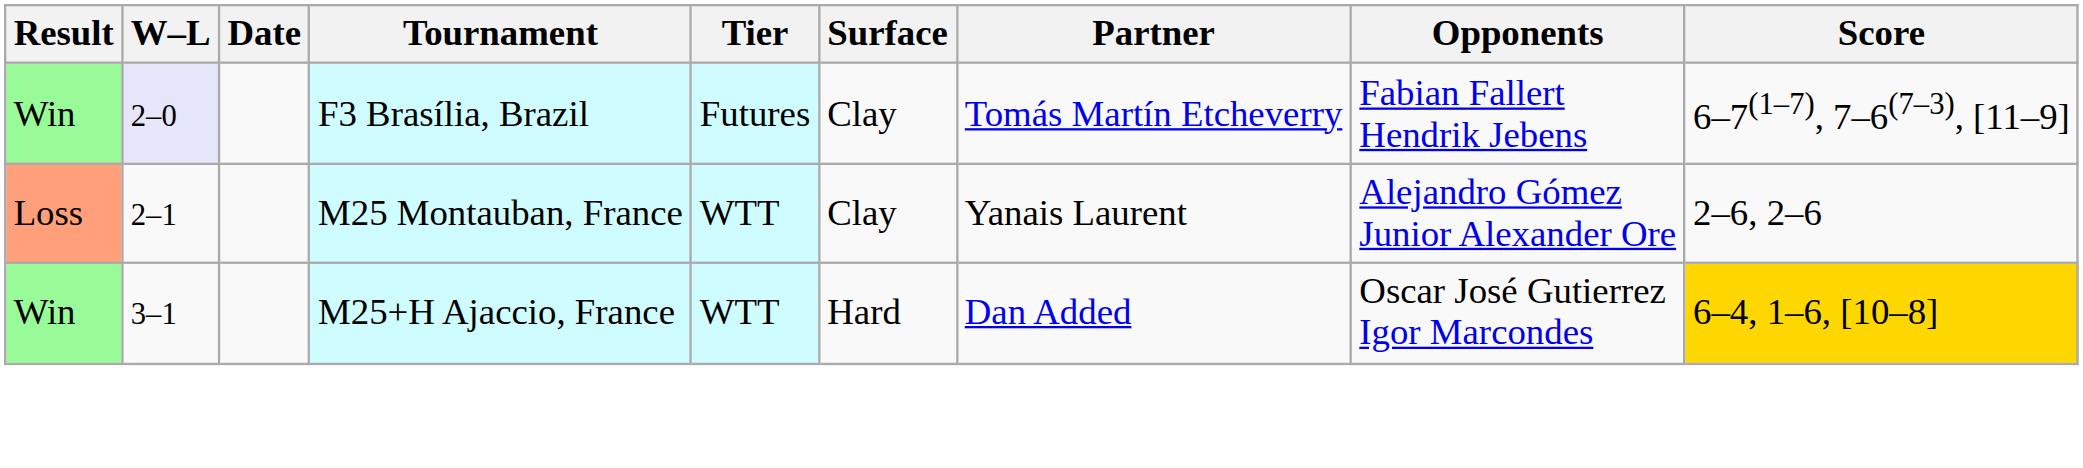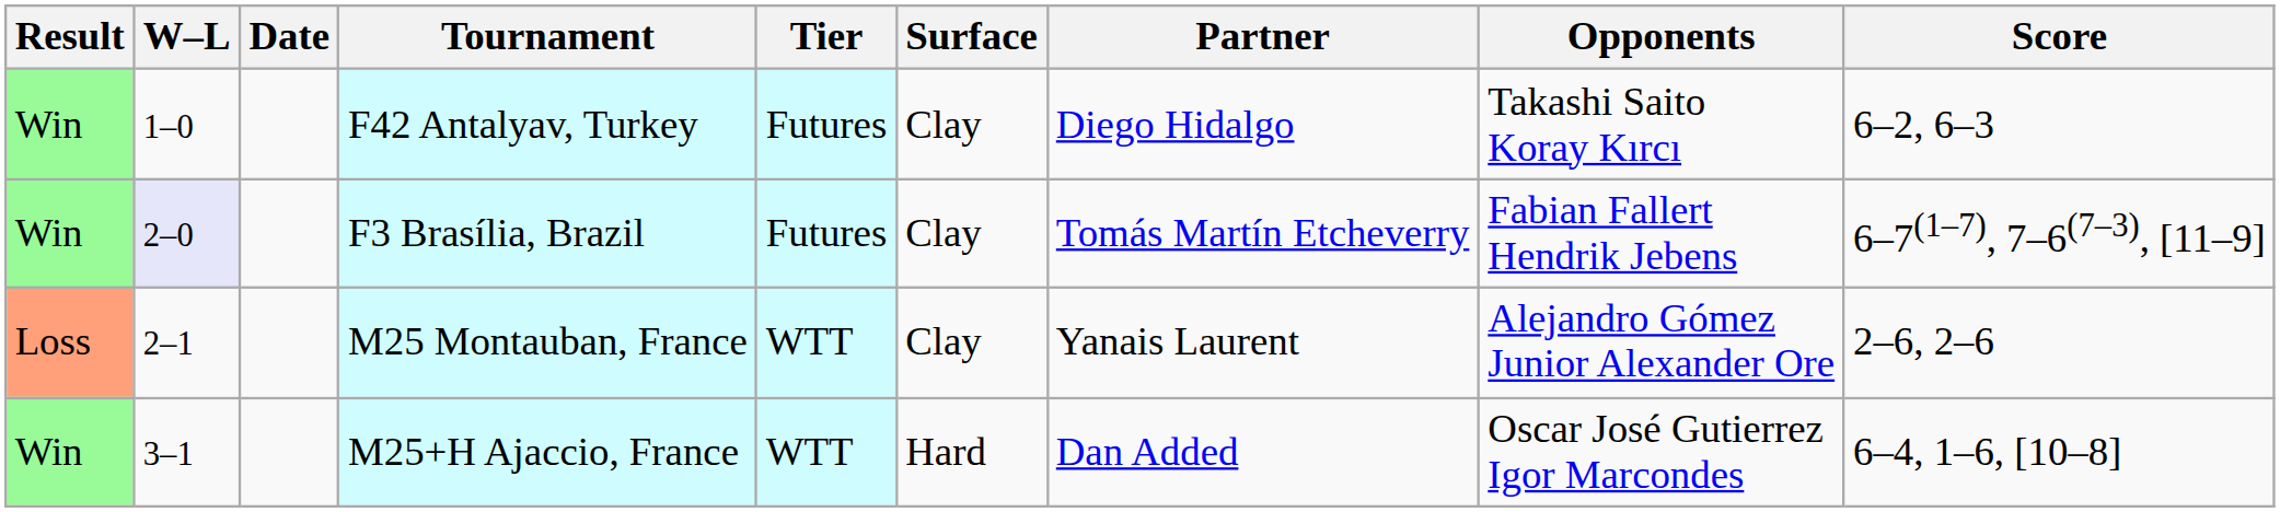 <table class="sortable wikitable">
 <tr>
 <th>Result</th>
 <th class="unsortable">W–L</th>
 <th>Date</th>
 <th>Tournament</th>
 <th>Tier</th>
 <th>Surface</th>
 <th>Partner</th>
 <th>Opponents</th>
 <th class="unsortable">Score</th>
+</tr>
+<tr>
+<td bgcolor=98fb98>Win</td>
+<td><small>1–0</small></td>
+<td></td>
+<td style="background:#cffcff;">F42 Antalyav, Turkey</td>
+<td style="background:#cffcff;">Futures</td>
+<td>Clay</td>
+<td> <a href='#'>Diego Hidalgo</a></td>
+<td> Takashi Saito<br>  <a href='#'>Koray Kırcı</a></td>
+<td>6–2, 6–3</td>
 </tr>
 <tr>
 <td bgcolor=98fb98>Win</td>
 <td style="background: lavender;"><small>2–0</small></td>
 <td></td>
 <td style="background:#cffcff;">F3 Brasília, Brazil</td>
 <td style="background:#cffcff;">Futures</td>
 <td>Clay</td>
 <td> <a href='#'>Tomás Martín Etcheverry</a></td>
 <td> <a href='#'>Fabian Fallert</a><br>  <a href='#'>Hendrik Jebens</a></td>
 <td>6–7<sup>(1–7)</sup>, 7–6<sup>(7–3)</sup>, [11–9]</td>
 </tr>
 <tr>
 <td bgcolor=ffa07a>Loss</td>
 <td><small>2–1</small></td>
 <td></td>
 <td style="background:#cffcff;">M25 Montauban, France</td>
 <td style="background:#cffcff;">WTT</td>
 <td>Clay</td>
 <td> Yanais Laurent</td>
 <td> <a href='#'>Alejandro Gómez</a><br>  <a href='#'>Junior Alexander Ore</a></td>
 <td>2–6, 2–6</td>
 </tr>
 <tr>
 <td bgcolor=98fb98>Win</td>
 <td><small>3–1</small></td>
 <td></td>
 <td style="background:#cffcff;">M25+H Ajaccio, France</td>
 <td style="background:#cffcff;">WTT</td>
 <td>Hard</td>
 <td> <a href='#'>Dan Added</a></td>
 <td> Oscar José Gutierrez<br>  <a href='#'>Igor Marcondes</a></td>
-<td style="background: gold;">6–4, 1–6, [10–8]</td>
+<td>6–4, 1–6, [10–8]</td>
 </tr>
 </table>
